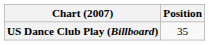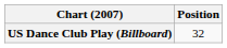 <table class="wikitable plainrowheaders" style="text-align:center">
 <tr>
 <th scope="col">Chart (2007)</th>
 <th scope="col">Position</th>
 </tr>
 <tr>
 <th scope="row">US Dance Club Play (<em>Billboard</em>)</th>
-<td style="text-align:center;">35</td>
+<td style="text-align:center;">32</td>
 </tr>
 </table>
